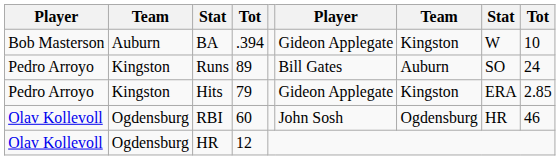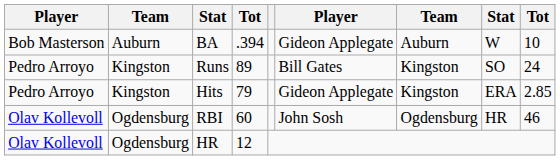 <table class="wikitable">
 <tr>
 <th>Player</th>
 <th>Team</th>
 <th>Stat</th>
 <th>Tot</th>
 <th></th>
 <th>Player</th>
 <th>Team</th>
 <th>Stat</th>
 <th>Tot</th>
 </tr>
 <tr>
 <td>Bob Masterson</td>
 <td>Auburn</td>
 <td>BA</td>
 <td>.394</td>
 <td></td>
 <td>Gideon Applegate</td>
-<td>Kingston</td>
+<td>Auburn</td>
 <td>W</td>
 <td>10</td>
 </tr>
 <tr>
 <td>Pedro Arroyo</td>
 <td>Kingston</td>
 <td>Runs</td>
 <td>89</td>
 <td></td>
 <td>Bill Gates</td>
-<td>Auburn</td>
+<td>Kingston</td>
 <td>SO</td>
 <td>24</td>
 </tr>
 <tr>
 <td>Pedro Arroyo</td>
 <td>Kingston</td>
 <td>Hits</td>
 <td>79</td>
 <td></td>
 <td>Gideon Applegate</td>
 <td>Kingston</td>
 <td>ERA</td>
 <td>2.85</td>
 </tr>
 <tr>
 <td><a href='#'>Olav Kollevoll</a></td>
 <td>Ogdensburg</td>
 <td>RBI</td>
 <td>60</td>
 <td></td>
 <td>John Sosh</td>
 <td>Ogdensburg</td>
 <td>HR</td>
 <td>46</td>
 </tr>
 <tr>
 <td><a href='#'>Olav Kollevoll</a></td>
 <td>Ogdensburg</td>
 <td>HR</td>
 <td>12</td>
 </tr>
 </table>
